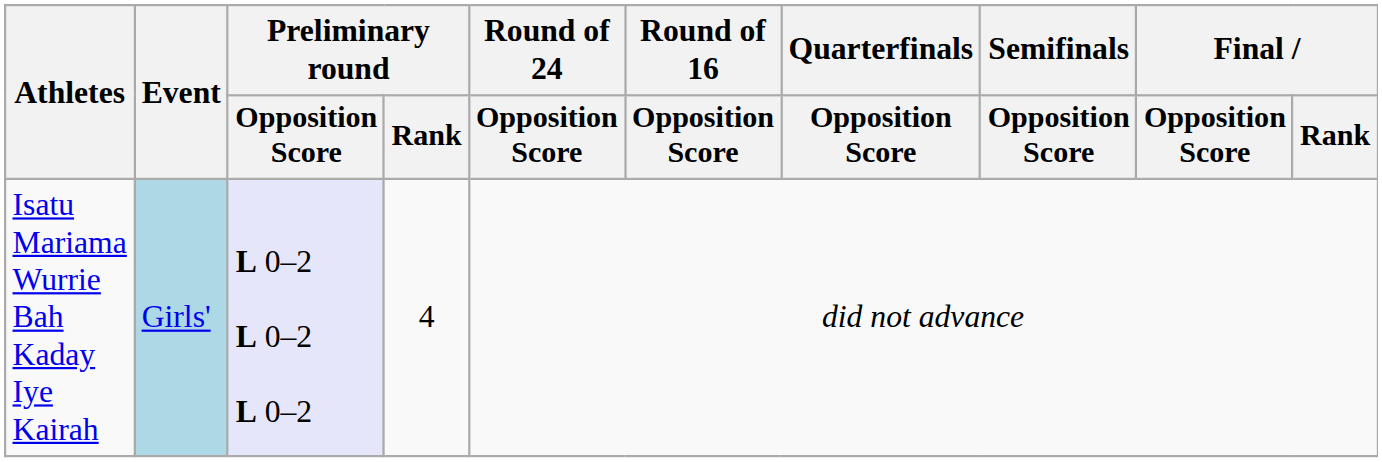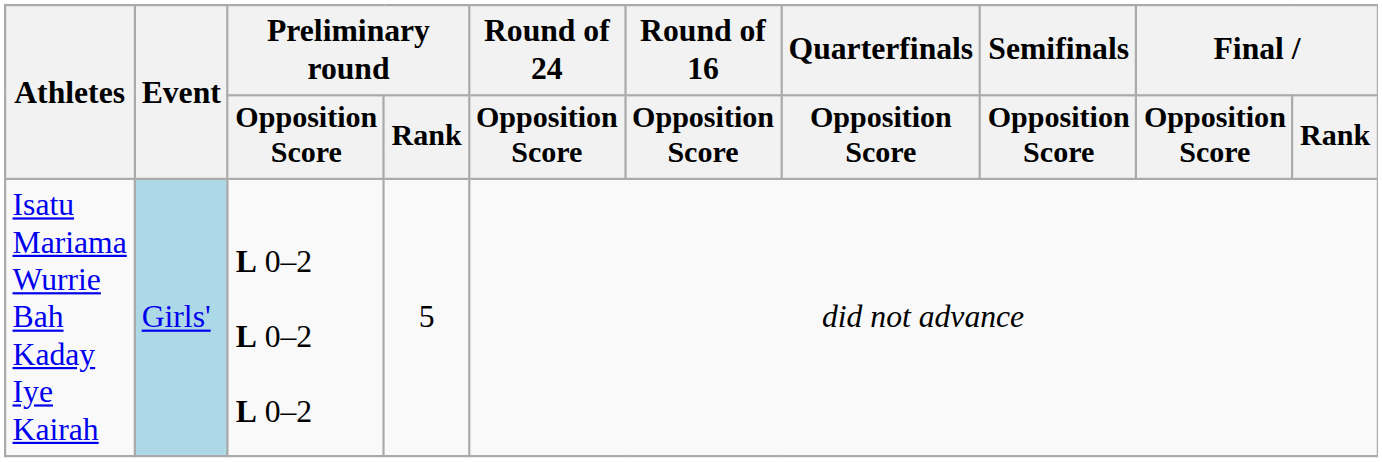 <table class=wikitable style="font-size:90%">
 <tr>
 <th rowspan=2>Athletes</th>
 <th rowspan=2>Event</th>
 <th colspan=2>Preliminary round</th>
 <th>Round of 24</th>
 <th>Round of 16</th>
 <th>Quarterfinals</th>
 <th>Semifinals</th>
 <th colspan=2>Final / </th>
 </tr>
 <tr style="font-size:95%">
 <th>Opposition<br>Score</th>
 <th>Rank</th>
 <th>Opposition<br>Score</th>
 <th>Opposition<br>Score</th>
 <th>Opposition<br>Score</th>
 <th>Opposition<br>Score</th>
 <th>Opposition<br>Score</th>
 <th>Rank</th>
 </tr>
 <tr align=center>
 <td align=left><a href='#'>Isatu Mariama Wurrie Bah</a><br><a href='#'>Kaday Iye Kairah</a></td>
 <td align=left style="background: lightblue;"><a href='#'>Girls'</a></td>
-<td align=left style="background: lavender;"><br> <strong>L</strong> 0–2<br><br> <strong>L</strong> 0–2<br><br> <strong>L</strong> 0–2</td>
-<td>4</td>
+<td align=left><br> <strong>L</strong> 0–2<br><br> <strong>L</strong> 0–2<br><br> <strong>L</strong> 0–2</td>
+<td>5</td>
 <td colspan=6><em>did not advance</em></td>
 </tr>
 </table>
